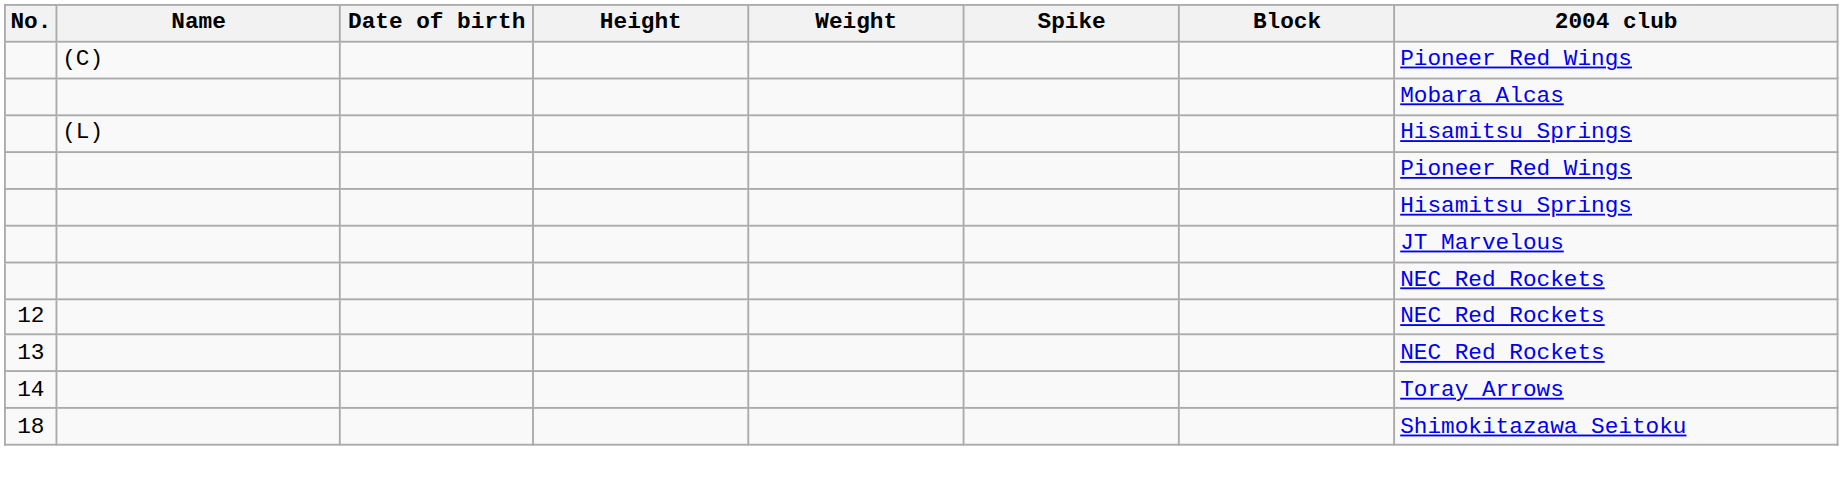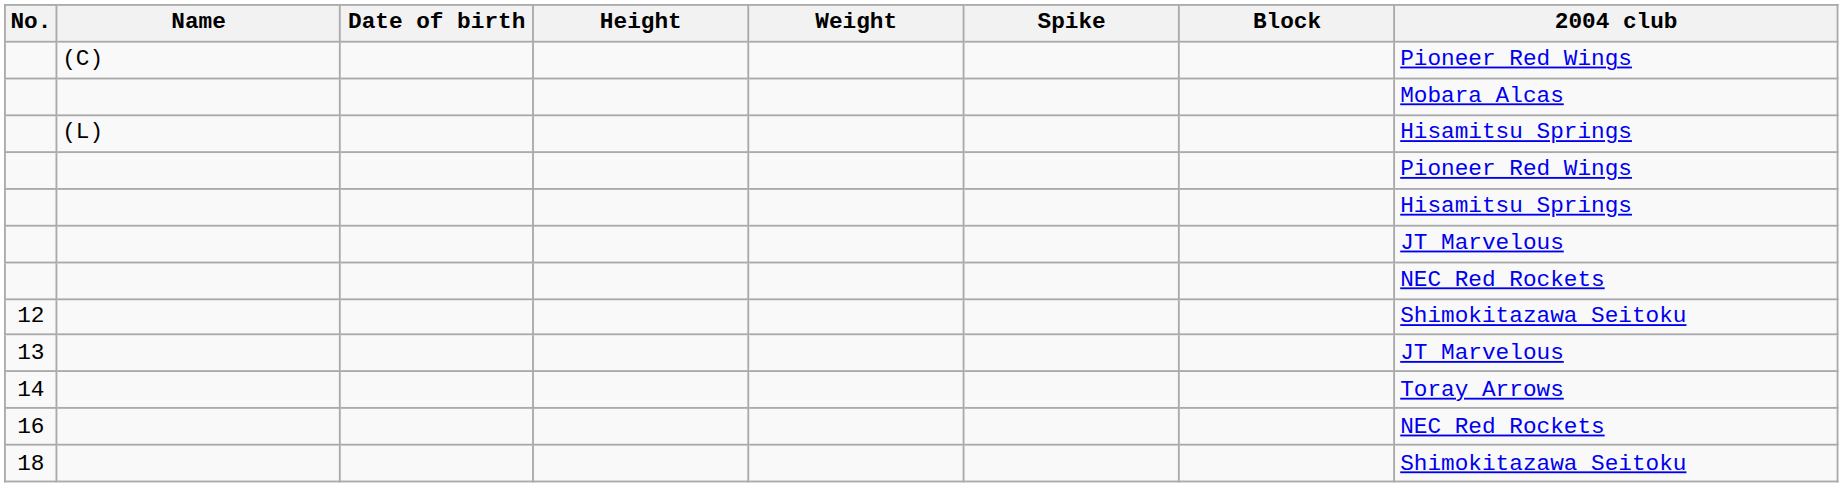 <table class="wikitable sortable" style="font-size:95%; text-align:center;">
 <tr>
 <th>No.</th>
 <th style="width:12em">Name</th>
 <th style="width:8em">Date of birth</th>
 <th style="width:9em">Height</th>
 <th style="width:9em">Weight</th>
 <th style="width:9em">Spike</th>
 <th style="width:9em">Block</th>
 <th style="width:19em">2004 club</th>
 </tr>
 <tr>
 <td></td>
 <td style="text-align:left;"> (C)</td>
 <td style="text-align:right;"></td>
 <td></td>
 <td></td>
 <td></td>
 <td></td>
 <td style="text-align:left;"> <a href='#'>Pioneer Red Wings</a></td>
 </tr>
 <tr>
 <td></td>
 <td style="text-align:left;"></td>
 <td style="text-align:right;"></td>
 <td></td>
 <td></td>
 <td></td>
 <td></td>
 <td style="text-align:left;"> <a href='#'>Mobara Alcas</a></td>
 </tr>
 <tr>
 <td></td>
 <td style="text-align:left;"> (L)</td>
 <td style="text-align:right;"></td>
 <td></td>
 <td></td>
 <td></td>
 <td></td>
 <td style="text-align:left;"> <a href='#'>Hisamitsu Springs</a></td>
 </tr>
 <tr>
 <td></td>
 <td style="text-align:left;"></td>
 <td style="text-align:right;"></td>
 <td></td>
 <td></td>
 <td></td>
 <td></td>
 <td style="text-align:left;"> <a href='#'>Pioneer Red Wings</a></td>
 </tr>
 <tr>
 <td></td>
 <td style="text-align:left;"></td>
 <td style="text-align:right;"></td>
 <td></td>
 <td></td>
 <td></td>
 <td></td>
 <td style="text-align:left;"> <a href='#'>Hisamitsu Springs</a></td>
 </tr>
 <tr>
 <td></td>
 <td style="text-align:left;"></td>
 <td style="text-align:right;"></td>
 <td></td>
 <td></td>
 <td></td>
 <td></td>
 <td style="text-align:left;"> <a href='#'>JT Marvelous</a></td>
 </tr>
 <tr>
 <td></td>
 <td style="text-align:left;"></td>
 <td style="text-align:right;"></td>
 <td></td>
 <td></td>
 <td></td>
 <td></td>
 <td style="text-align:left;"> <a href='#'>NEC Red Rockets</a></td>
 </tr>
 <tr>
 <td>12</td>
 <td style="text-align:left;"></td>
 <td style="text-align:right;"></td>
 <td></td>
 <td></td>
 <td></td>
 <td></td>
-<td style="text-align:left;"> <a href='#'>NEC Red Rockets</a></td>
+<td style="text-align:left;"> <a href='#'>Shimokitazawa Seitoku</a></td>
 </tr>
 <tr>
 <td>13</td>
 <td style="text-align:left;"></td>
 <td style="text-align:right;"></td>
 <td></td>
 <td></td>
 <td></td>
 <td></td>
-<td style="text-align:left;"> <a href='#'>NEC Red Rockets</a></td>
+<td style="text-align:left;"> <a href='#'>JT Marvelous</a></td>
 </tr>
 <tr>
 <td>14</td>
 <td style="text-align:left;"></td>
 <td style="text-align:right;"></td>
 <td></td>
 <td></td>
 <td></td>
 <td></td>
 <td style="text-align:left;"> <a href='#'>Toray Arrows</a></td>
 </tr>
 <tr>
+<td>16</td>
+<td style="text-align:left;"></td>
+<td style="text-align:right;"></td>
+<td></td>
+<td></td>
+<td></td>
+<td></td>
+<td style="text-align:left;"> <a href='#'>NEC Red Rockets</a></td>
+</tr>
+<tr>
 <td>18</td>
 <td style="text-align:left;"></td>
 <td style="text-align:right;"></td>
 <td></td>
 <td></td>
 <td></td>
 <td></td>
 <td style="text-align:left;"> <a href='#'>Shimokitazawa Seitoku</a></td>
 </tr>
 </table>
